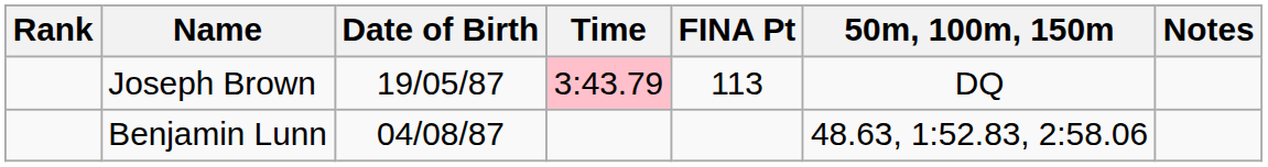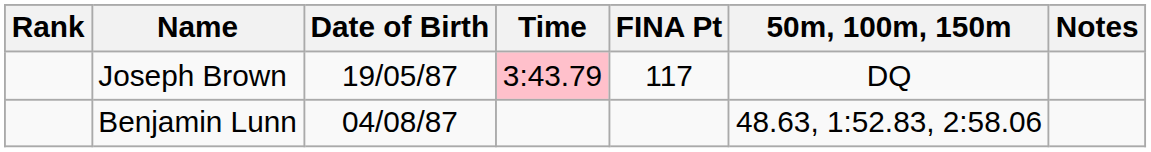 <table class="wikitable sortable" style="text-align:center">
 <tr>
 <th>Rank</th>
 <th>Name</th>
 <th>Date of Birth</th>
 <th>Time</th>
 <th>FINA Pt</th>
 <th>50m, 100m, 150m</th>
 <th>Notes</th>
 </tr>
 <tr>
 <td></td>
 <td align=left> Joseph Brown</td>
 <td>19/05/87</td>
 <td style="background: pink;">3:43.79</td>
-<td>113</td>
+<td>117</td>
 <td>DQ</td>
 <td></td>
 </tr>
 <tr>
 <td></td>
 <td align=left> Benjamin Lunn</td>
 <td>04/08/87</td>
 <td></td>
 <td></td>
 <td>48.63, 1:52.83, 2:58.06</td>
 </tr>
 </table>
